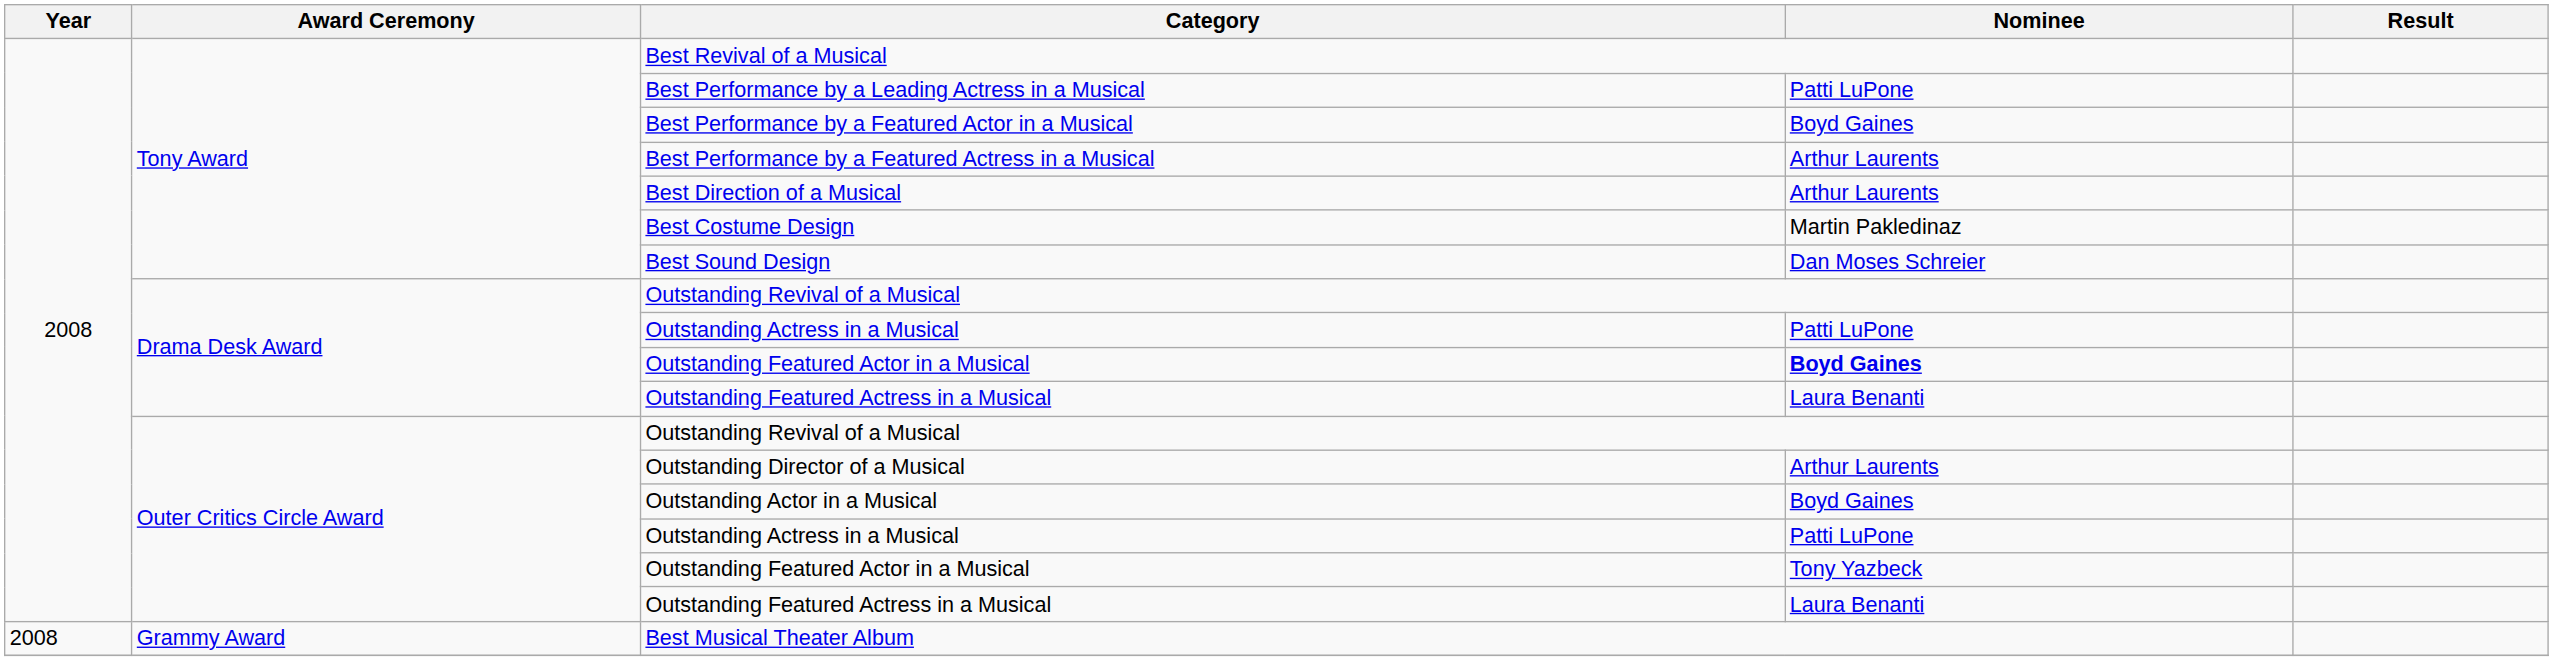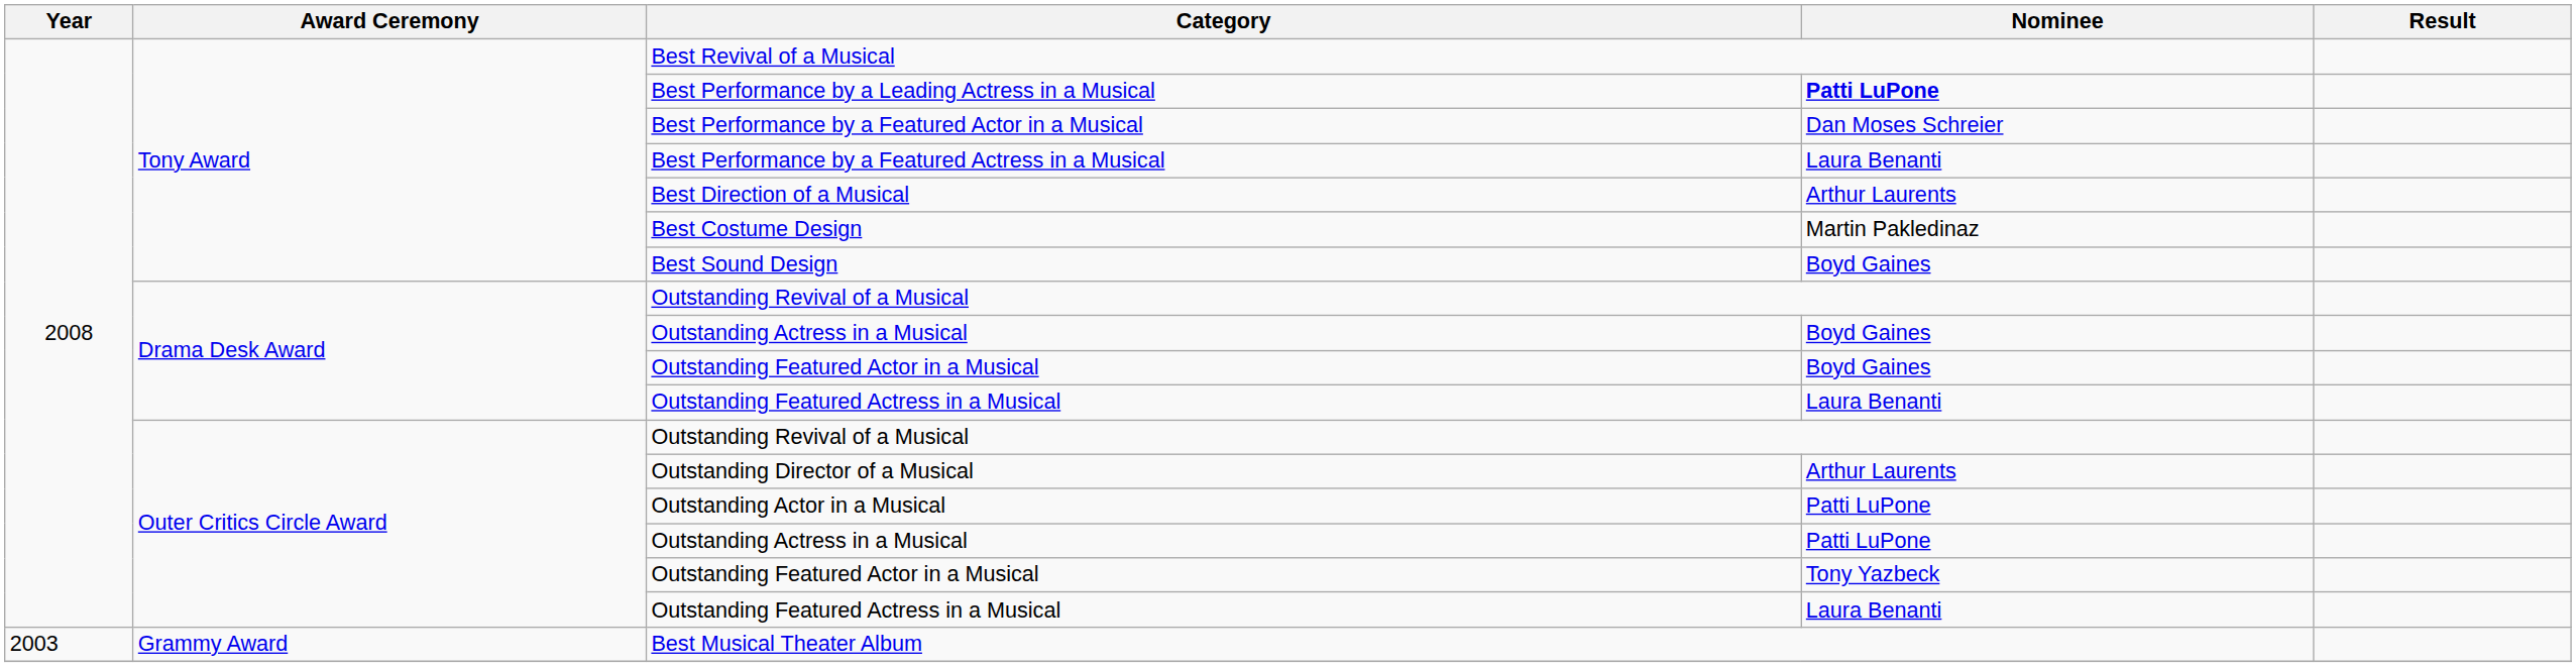 <table class="wikitable" width="95%">
 <tr>
 <th width="5%">Year</th>
 <th width="20%">Award Ceremony</th>
 <th width="45%">Category</th>
 <th width="20%">Nominee</th>
 <th width="10%">Result</th>
 </tr>
 <tr>
 <td rowspan="17" align="center">2008</td>
 <td rowspan="7"><a href='#'>Tony Award</a></td>
 <td colspan="2"><a href='#'>Best Revival of a Musical</a></td>
 <td></td>
 </tr>
 <tr>
 <td><a href='#'>Best Performance by a Leading Actress in a Musical</a></td>
-<td><a href='#'>Patti LuPone</a></td>
+<td><strong><a href='#'>Patti LuPone</a></strong></td>
 <td></td>
 </tr>
 <tr>
 <td><a href='#'>Best Performance by a Featured Actor in a Musical</a></td>
-<td><a href='#'>Boyd Gaines</a></td>
+<td><a href='#'>Dan Moses Schreier</a></td>
 <td></td>
 </tr>
 <tr>
 <td><a href='#'>Best Performance by a Featured Actress in a Musical</a></td>
-<td><a href='#'>Arthur Laurents</a></td>
+<td><a href='#'>Laura Benanti</a></td>
 <td></td>
 </tr>
 <tr>
 <td><a href='#'>Best Direction of a Musical</a></td>
 <td><a href='#'>Arthur Laurents</a></td>
 <td></td>
 </tr>
 <tr>
 <td><a href='#'>Best Costume Design</a></td>
 <td>Martin Pakledinaz</td>
 <td></td>
 </tr>
 <tr>
 <td><a href='#'>Best Sound Design</a></td>
-<td><a href='#'>Dan Moses Schreier</a></td>
+<td><a href='#'>Boyd Gaines</a></td>
 <td></td>
 </tr>
 <tr>
 <td rowspan="4"><a href='#'>Drama Desk Award</a></td>
 <td colspan="2"><a href='#'>Outstanding Revival of a Musical</a></td>
 <td></td>
 </tr>
 <tr>
 <td><a href='#'>Outstanding Actress in a Musical</a></td>
-<td><a href='#'>Patti LuPone</a></td>
+<td><a href='#'>Boyd Gaines</a></td>
 <td></td>
 </tr>
 <tr>
 <td><a href='#'>Outstanding Featured Actor in a Musical</a></td>
-<td><strong><a href='#'>Boyd Gaines</a></strong></td>
+<td><a href='#'>Boyd Gaines</a></td>
 <td></td>
 </tr>
 <tr>
 <td><a href='#'>Outstanding Featured Actress in a Musical</a></td>
 <td><a href='#'>Laura Benanti</a></td>
 <td></td>
 </tr>
 <tr>
 <td rowspan="6"><a href='#'>Outer Critics Circle Award</a></td>
 <td colspan="2">Outstanding Revival of a Musical</td>
 <td></td>
 </tr>
 <tr>
 <td>Outstanding Director of a Musical</td>
 <td><a href='#'>Arthur Laurents</a></td>
 <td></td>
 </tr>
 <tr>
 <td>Outstanding Actor in a Musical</td>
-<td><a href='#'>Boyd Gaines</a></td>
+<td><a href='#'>Patti LuPone</a></td>
 <td></td>
 </tr>
 <tr>
 <td>Outstanding Actress in a Musical</td>
 <td><a href='#'>Patti LuPone</a></td>
 <td></td>
 </tr>
 <tr>
 <td>Outstanding Featured Actor in a Musical</td>
 <td><a href='#'>Tony Yazbeck</a></td>
 <td></td>
 </tr>
 <tr>
 <td>Outstanding Featured Actress in a Musical</td>
 <td><a href='#'>Laura Benanti</a></td>
 <td></td>
 </tr>
 <tr>
-<td>2008</td>
+<td>2003</td>
 <td><a href='#'>Grammy Award</a></td>
 <td colspan="2"><a href='#'>Best Musical Theater Album</a></td>
 <td></td>
 </tr>
 <tr>
 </tr>
 </table>
